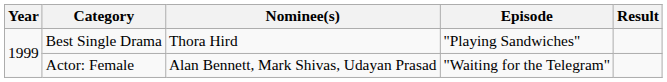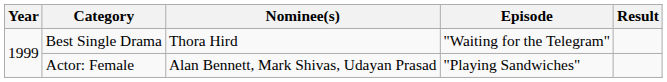 <table class="wikitable">
 <tr>
 <th>Year</th>
 <th>Category</th>
 <th>Nominee(s)</th>
 <th>Episode</th>
 <th>Result</th>
 </tr>
 <tr>
 <td rowspan="2">1999</td>
 <td>Best Single Drama</td>
 <td>Thora Hird</td>
-<td>"Playing Sandwiches"</td>
+<td>"Waiting for the Telegram"</td>
 <td></td>
 </tr>
 <tr>
 <td>Actor: Female</td>
 <td>Alan Bennett, Mark Shivas, Udayan Prasad</td>
-<td>"Waiting for the Telegram"</td>
+<td>"Playing Sandwiches"</td>
 <td></td>
 </tr>
 </table>
